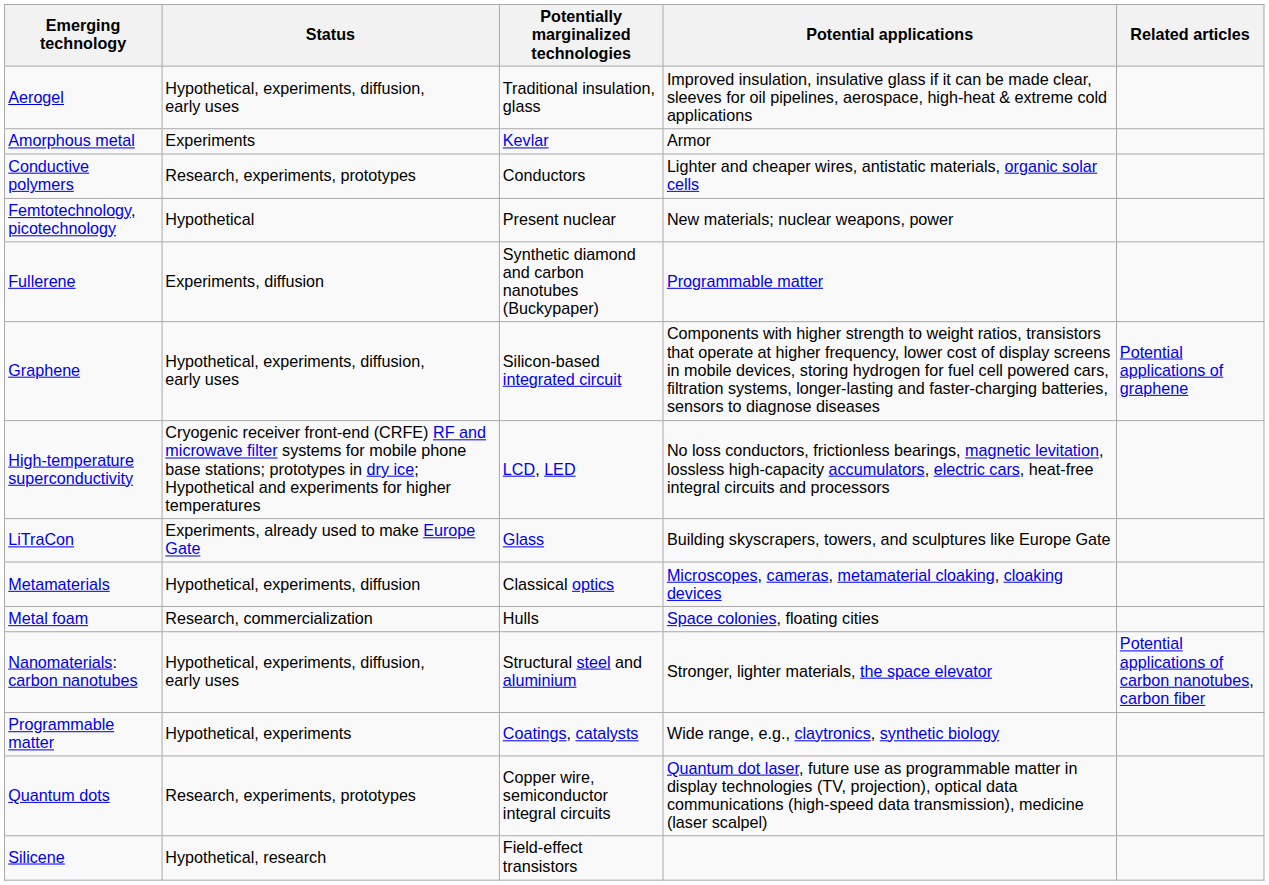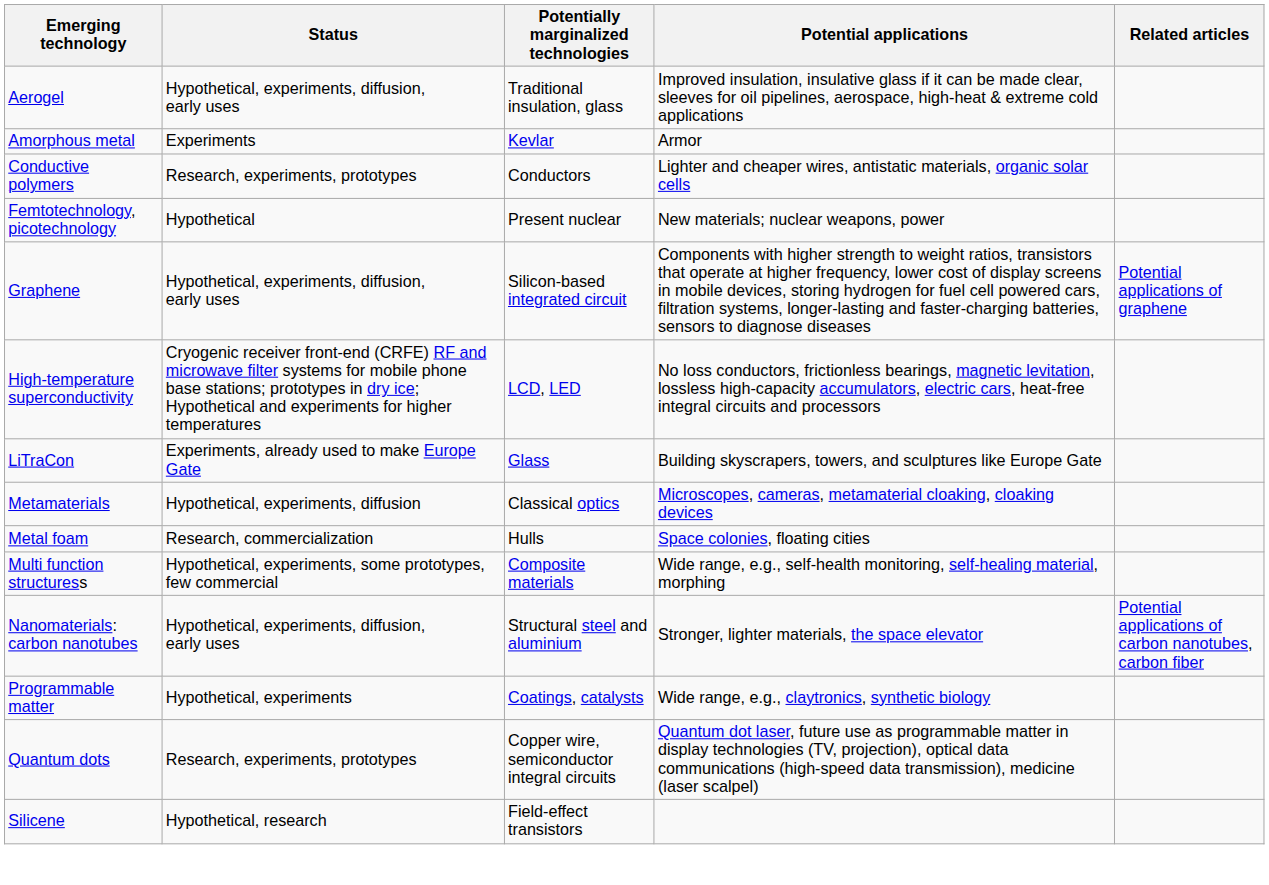 <table class="wikitable sortable">
 <tr>
 <th>Emerging technology</th>
 <th>Status</th>
 <th>Potentially marginalized technologies</th>
 <th>Potential applications</th>
 <th>Related articles</th>
 </tr>
 <tr>
 <td><a href='#'>Aerogel</a></td>
 <td>Hypothetical, experiments, diffusion,<br>early uses</td>
 <td>Traditional insulation, glass</td>
 <td>Improved insulation, insulative glass if it can be made clear, sleeves for oil pipelines, aerospace, high-heat & extreme cold applications</td>
 <td></td>
 </tr>
 <tr>
 <td><a href='#'>Amorphous metal</a></td>
 <td>Experiments</td>
 <td><a href='#'>Kevlar</a></td>
 <td>Armor</td>
 <td></td>
 </tr>
 <tr>
 <td><a href='#'>Conductive polymers</a></td>
 <td>Research, experiments, prototypes</td>
 <td>Conductors</td>
 <td>Lighter and cheaper wires, antistatic materials, <a href='#'>organic solar cells</a></td>
 <td></td>
 </tr>
 <tr>
 <td><a href='#'>Femtotechnology</a>, <a href='#'>picotechnology</a></td>
 <td>Hypothetical</td>
 <td>Present nuclear</td>
 <td>New materials; nuclear weapons, power</td>
-<td></td>
-</tr>
-<tr>
-<td><a href='#'>Fullerene</a></td>
-<td>Experiments, diffusion</td>
-<td>Synthetic diamond and carbon nanotubes (Buckypaper)</td>
-<td><a href='#'>Programmable matter</a></td>
 <td></td>
 </tr>
 <tr>
 <td><a href='#'>Graphene</a></td>
 <td>Hypothetical, experiments, diffusion,<br>early uses</td>
 <td>Silicon-based <a href='#'>integrated circuit</a></td>
 <td>Components with higher strength to weight ratios, transistors that operate at higher frequency, lower cost of display screens in mobile devices, storing hydrogen for fuel cell powered cars, filtration systems, longer-lasting and faster-charging batteries, sensors to diagnose diseases</td>
 <td><a href='#'>Potential applications of graphene</a></td>
 </tr>
 <tr>
 <td><a href='#'>High-temperature superconductivity</a></td>
 <td>Cryogenic receiver front-end (CRFE) <a href='#'>RF and microwave filter</a> systems for mobile phone base stations; prototypes in <a href='#'>dry ice</a>; Hypothetical and experiments for higher temperatures</td>
 <td><a href='#'>LCD</a>, <a href='#'>LED</a></td>
 <td>No loss conductors, frictionless bearings, <a href='#'>magnetic levitation</a>, lossless high-capacity <a href='#'>accumulators</a>, <a href='#'>electric cars</a>, heat-free integral circuits and processors</td>
 <td></td>
 </tr>
 <tr>
 <td><a href='#'>LiTraCon</a></td>
 <td>Experiments, already used to make <a href='#'>Europe Gate</a></td>
 <td><a href='#'>Glass</a></td>
 <td>Building skyscrapers, towers, and sculptures like Europe Gate</td>
 <td></td>
 </tr>
 <tr>
 <td><a href='#'>Metamaterials</a></td>
 <td>Hypothetical, experiments, diffusion</td>
 <td>Classical <a href='#'>optics</a></td>
 <td><a href='#'>Microscopes</a>, <a href='#'>cameras</a>, <a href='#'>metamaterial cloaking</a>, <a href='#'>cloaking devices</a></td>
 <td></td>
 </tr>
 <tr>
 <td><a href='#'>Metal foam</a></td>
 <td>Research, commercialization</td>
 <td>Hulls</td>
 <td><a href='#'>Space colonies</a>, floating cities</td>
 <td></td>
 </tr>
 <tr>
+<td><a href='#'>Multi function structures</a>s</td>
+<td>Hypothetical, experiments, some prototypes, few commercial</td>
+<td><a href='#'>Composite materials</a></td>
+<td>Wide range, e.g., self-health monitoring, <a href='#'>self-healing material</a>, morphing</td>
+<td></td>
+</tr>
+<tr>
 <td><a href='#'>Nanomaterials</a>: <a href='#'>carbon nanotubes</a></td>
 <td>Hypothetical, experiments, diffusion,<br>early uses</td>
 <td>Structural <a href='#'>steel</a> and <a href='#'>aluminium</a></td>
 <td>Stronger, lighter materials, <a href='#'>the space elevator</a></td>
 <td><a href='#'>Potential applications of carbon nanotubes</a>, <a href='#'>carbon fiber</a></td>
 </tr>
 <tr>
 <td><a href='#'>Programmable matter</a></td>
 <td>Hypothetical, experiments</td>
 <td><a href='#'>Coatings</a>, <a href='#'>catalysts</a></td>
 <td>Wide range, e.g., <a href='#'>claytronics</a>, <a href='#'>synthetic biology</a></td>
 <td></td>
 </tr>
 <tr>
 <td><a href='#'>Quantum dots</a></td>
 <td>Research, experiments, prototypes</td>
 <td>Copper wire, semiconductor integral circuits</td>
 <td><a href='#'>Quantum dot laser</a>, future use as programmable matter in display technologies (TV, projection), optical data communications (high-speed data transmission), medicine (laser scalpel)</td>
 <td></td>
 </tr>
 <tr>
 <td><a href='#'>Silicene</a></td>
 <td>Hypothetical, research</td>
 <td>Field-effect transistors</td>
 <td></td>
 </tr>
 </table>
